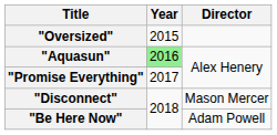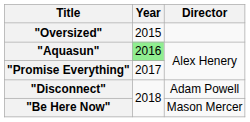 <table class="wikitable plainrowheaders" style="text-align:center;">
 <tr>
 <th scope=col>Title</th>
 <th scope=col>Year</th>
 <th scope=col>Director</th>
 </tr>
 <tr>
 <th scope="row">"Oversized"</th>
 <td>2015</td>
 <td></td>
 </tr>
 <tr>
 <th scope="row">"Aquasun"</th>
 <td style="background: lightgreen;">2016</td>
 <td rowspan="2">Alex Henery</td>
 </tr>
 <tr>
 <th scope="row">"Promise Everything"</th>
 <td>2017</td>
 </tr>
 <tr>
 <th scope="row">"Disconnect"</th>
 <td rowspan="2">2018</td>
-<td>Mason Mercer</td>
+<td>Adam Powell</td>
 </tr>
 <tr>
 <th scope="row">"Be Here Now"</th>
-<td>Adam Powell</td>
+<td>Mason Mercer</td>
 </tr>
 </table>
